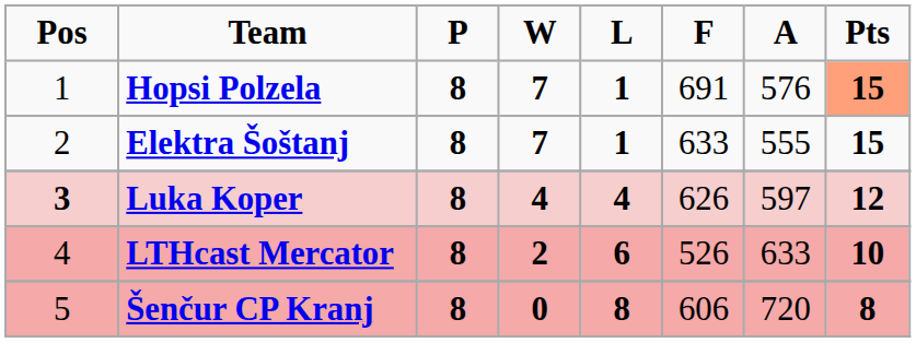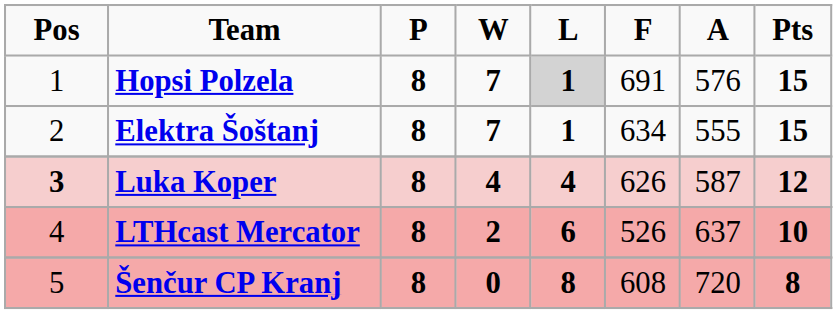 <table class="wikitable sortable" style="text-align: center; font-size:95%">
 <tr>
 <td width="44"><strong>Pos</strong></td>
 <td width="128"><strong>Team</strong></td>
 <td width="30"><strong>P</strong></td>
 <td width="30"><strong>W</strong></td>
 <td width="30"><strong>L</strong></td>
 <td width="30"><strong>F</strong></td>
 <td width="30"><strong>A</strong></td>
 <td width="30"><strong>Pts</strong></td>
 </tr>
 <tr>
 <td>1</td>
 <td align="left"><strong><a href='#'>Hopsi Polzela</a></strong></td>
 <td><strong>8</strong></td>
 <td><strong>7</strong></td>
-<td><strong>1</strong></td>
+<td style="background: lightgrey;"><strong>1</strong></td>
 <td>691</td>
 <td>576</td>
-<td style="background: lightsalmon;"><strong>15</strong></td>
+<td><strong>15</strong></td>
 </tr>
 <tr>
 <td>2</td>
 <td align="left"><strong><a href='#'>Elektra Šoštanj</a></strong></td>
 <td><strong>8</strong></td>
 <td><strong>7</strong></td>
 <td><strong>1</strong></td>
-<td>633</td>
+<td>634</td>
 <td>555</td>
 <td><strong>15</strong></td>
 </tr>
 <tr>
 </tr>
 <tr bgcolor=F6CECE>
 <td><strong>3</strong></td>
 <td align="left"><strong><a href='#'>Luka Koper</a></strong></td>
 <td><strong>8</strong></td>
 <td><strong>4</strong></td>
 <td><strong>4</strong></td>
 <td>626</td>
-<td>597</td>
+<td>587</td>
 <td><strong>12</strong></td>
 </tr>
 <tr>
 </tr>
 <tr bgcolor=F5A9A9>
 <td>4</td>
 <td align="left"><strong><a href='#'>LTHcast Mercator</a></strong></td>
 <td><strong>8</strong></td>
 <td><strong>2</strong></td>
 <td><strong>6</strong></td>
 <td>526</td>
-<td>633</td>
+<td>637</td>
 <td><strong>10</strong></td>
 </tr>
 <tr>
 </tr>
 <tr bgcolor=F5A9A9>
 <td>5</td>
 <td align="left"><strong><a href='#'>Šenčur CP Kranj</a></strong></td>
 <td><strong>8</strong></td>
 <td><strong>0</strong></td>
 <td><strong>8</strong></td>
-<td>606</td>
+<td>608</td>
 <td>720</td>
 <td><strong>8</strong></td>
 </tr>
 <tr>
 </tr>
 </table>
